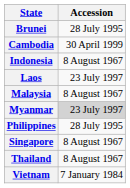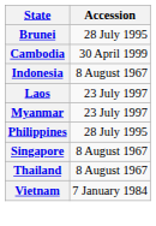 <table class="wikitable sortable plainrowheaders" ; "white-space: nowrap;">
 <tr>
 <th scope="col"><a href='#'>State</a></th>
 <th scope="col">Accession</th>
 </tr>
 <tr>
 <th scope="row"> <a href='#'>Brunei</a></th>
 <td align="right">28 July 1995</td>
 </tr>
 <tr>
 <th scope="row"> <a href='#'>Cambodia</a></th>
 <td align="right">30 April 1999</td>
 </tr>
 <tr>
 <th scope="row"> <a href='#'>Indonesia</a></th>
 <td align="right">8 August 1967</td>
 </tr>
 <tr>
 <th scope="row"> <a href='#'>Laos</a></th>
 <td align="right">23 July 1997</td>
 </tr>
 <tr>
-<th scope="row"> <a href='#'>Malaysia</a></th>
-<td align="right">8 August 1967</td>
-</tr>
-<tr>
 <th scope="row"> <a href='#'>Myanmar</a></th>
-<td align="right" style="background: lightgrey;">23 July 1997</td>
+<td align="right">23 July 1997</td>
 </tr>
 <tr>
 <th scope="row"> <a href='#'>Philippines</a></th>
 <td align="right">28 July 1995</td>
 </tr>
 <tr>
 <th scope="row"> <a href='#'>Singapore</a></th>
 <td align="right">8 August 1967</td>
 </tr>
 <tr>
 <th scope="row"> <a href='#'>Thailand</a></th>
 <td align="right">8 August 1967</td>
 </tr>
 <tr>
 <th scope="row"> <a href='#'>Vietnam</a></th>
 <td align="right">7 January 1984</td>
 </tr>
 </table>
